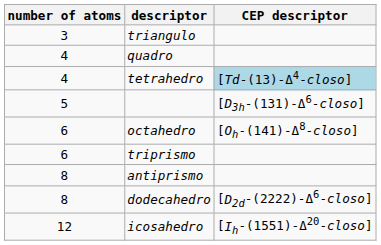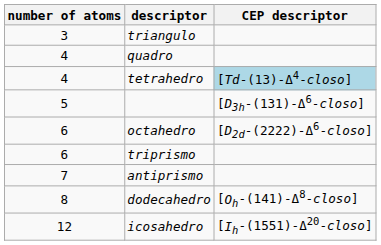 <table class="wikitable">
 <tr>
 <th>number of atoms</th>
 <th>descriptor</th>
 <th>CEP descriptor</th>
 </tr>
 <tr>
 <td align="center">3</td>
 <td><em>triangulo</em></td>
 <td></td>
 </tr>
 <tr>
 <td align="center">4</td>
 <td><em>quadro</em></td>
 <td></td>
 </tr>
 <tr>
 <td align="center">4</td>
 <td><em>tetrahedro</em></td>
 <td style="background: lightblue;">[<em>Td</em>-(13)-Δ<sup>4</sup>-<em>closo</em>]</td>
 </tr>
 <tr>
 <td align="center">5</td>
 <td></td>
 <td>[<em>D<sub>3h</sub></em>-(131)-Δ<sup>6</sup>-<em>closo</em>]</td>
 </tr>
 <tr>
 <td align="center">6</td>
 <td><em>octahedro</em></td>
-<td>[<em>O<sub>h</sub></em>-(141)-Δ<sup>8</sup>-<em>closo</em>]</td>
+<td>[<em>D<sub>2d</sub></em>-(2222)-Δ<sup>6</sup>-<em>closo</em>]</td>
 </tr>
 <tr>
 <td align="center">6</td>
 <td><em>triprismo</em></td>
 <td></td>
 </tr>
 <tr>
-<td align="center">8</td>
+<td align="center">7</td>
 <td><em>antiprismo</em></td>
 <td></td>
 </tr>
 <tr>
 <td align="center">8</td>
 <td><em>dodecahedro</em></td>
-<td>[<em>D<sub>2d</sub></em>-(2222)-Δ<sup>6</sup>-<em>closo</em>]</td>
+<td>[<em>O<sub>h</sub></em>-(141)-Δ<sup>8</sup>-<em>closo</em>]</td>
 </tr>
 <tr>
 <td align="center">12</td>
 <td><em>icosahedro</em></td>
 <td>[<em>I<sub>h</sub></em>-(1551)-Δ<sup>20</sup>-<em>closo</em>]</td>
 </tr>
 </table>
